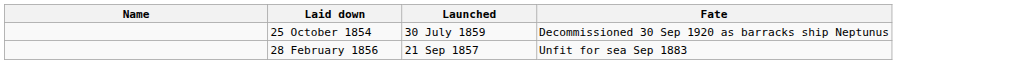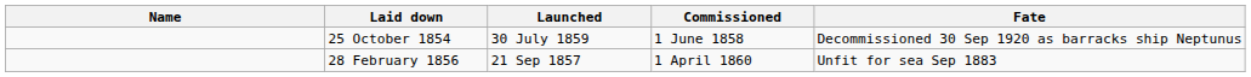 <table class="wikitable">
 <tr>
 <th width="300">Name</th>
 <th width="150">Laid down</th>
 <th width="150">Launched</th>
+<th width="150">Commissioned</th>
 <th>Fate</th>
 </tr>
 <tr>
 <td></td>
 <td>25 October 1854</td>
 <td>30 July 1859</td>
+<td>1 June 1858</td>
 <td>Decommissioned 30 Sep 1920 as barracks ship Neptunus</td>
 </tr>
 <tr>
 <td></td>
 <td>28 February 1856</td>
 <td>21 Sep 1857</td>
+<td>1 April 1860</td>
 <td>Unfit for sea Sep 1883</td>
 </tr>
 </table>
